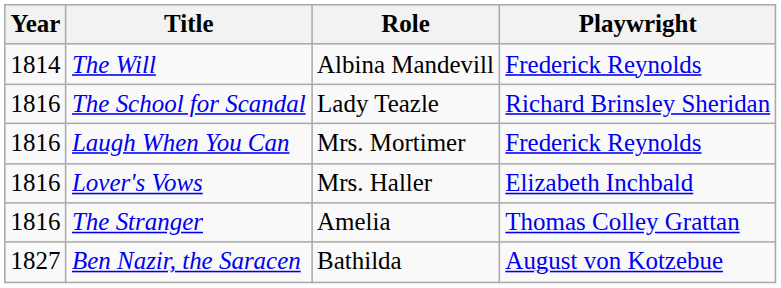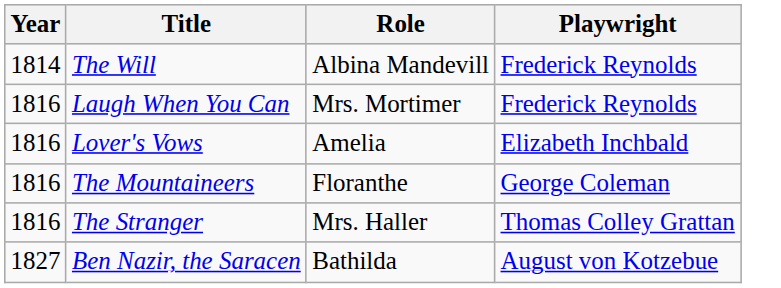 <table class="wikitable sortable">
 <tr>
 <th>Year</th>
 <th>Title</th>
 <th>Role</th>
 <th>Playwright</th>
 </tr>
 <tr>
 <td>1814</td>
 <td><em><a href='#'>The Will</a></em></td>
 <td>Albina Mandevill</td>
 <td><a href='#'>Frederick Reynolds</a></td>
 </tr>
 <tr>
 <td>1816</td>
-<td><em><a href='#'>The School for Scandal</a></em></td>
-<td>Lady Teazle</td>
-<td><a href='#'>Richard Brinsley Sheridan</a></td>
-</tr>
-<tr>
-<td>1816</td>
 <td><em><a href='#'>Laugh When You Can</a></em></td>
 <td>Mrs. Mortimer</td>
 <td><a href='#'>Frederick Reynolds</a></td>
 </tr>
 <tr>
 <td>1816</td>
 <td><em><a href='#'>Lover's Vows</a></em></td>
-<td>Mrs. Haller</td>
+<td>Amelia</td>
 <td><a href='#'>Elizabeth Inchbald</a></td>
 </tr>
 <tr>
 <td>1816</td>
+<td><em><a href='#'>The Mountaineers</a></em></td>
+<td>Floranthe</td>
+<td><a href='#'>George Coleman</a></td>
+</tr>
+<tr>
+<td>1816</td>
 <td><em><a href='#'>The Stranger</a></em></td>
-<td>Amelia</td>
+<td>Mrs. Haller</td>
 <td><a href='#'>Thomas Colley Grattan</a></td>
 </tr>
 <tr>
 <td>1827</td>
 <td><em><a href='#'>Ben Nazir, the Saracen</a></em></td>
 <td>Bathilda</td>
 <td><a href='#'>August von Kotzebue</a></td>
 </tr>
 </table>
